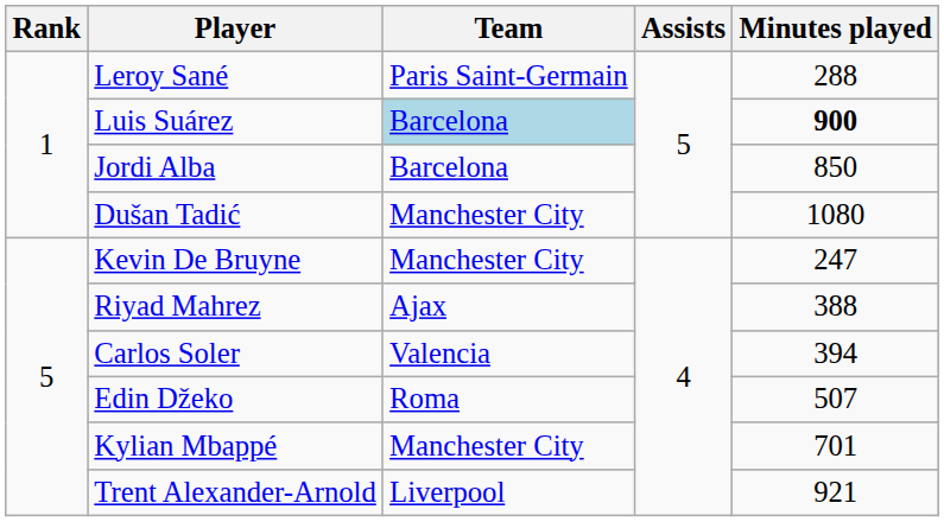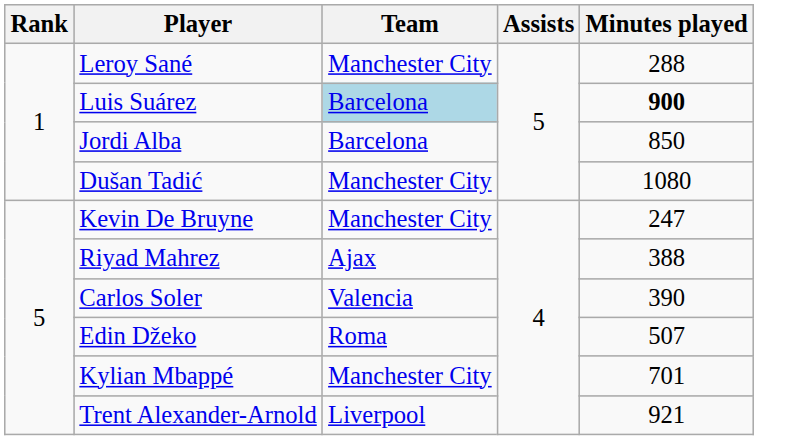 <table class="wikitable" style="text-align:center">
 <tr>
 <th>Rank</th>
 <th>Player</th>
 <th>Team</th>
 <th>Assists</th>
 <th>Minutes played</th>
 </tr>
 <tr>
 <td rowspan="4">1</td>
 <td align=left> <a href='#'>Leroy Sané</a></td>
-<td align=left> <a href='#'>Paris Saint-Germain</a></td>
+<td align=left> <a href='#'>Manchester City</a></td>
 <td rowspan="4">5</td>
 <td>288</td>
 </tr>
 <tr>
 <td align=left> <a href='#'>Luis Suárez</a></td>
 <td align=left style="background: lightblue;"> <a href='#'>Barcelona</a></td>
 <td><strong>900</strong></td>
 </tr>
 <tr>
 <td align=left> <a href='#'>Jordi Alba</a></td>
 <td align=left> <a href='#'>Barcelona</a></td>
 <td>850</td>
 </tr>
 <tr>
 <td align=left> <a href='#'>Dušan Tadić</a></td>
 <td align=left> <a href='#'>Manchester City</a></td>
 <td>1080</td>
 </tr>
 <tr>
 <td rowspan="6">5</td>
 <td align=left> <a href='#'>Kevin De Bruyne</a></td>
 <td align=left> <a href='#'>Manchester City</a></td>
 <td rowspan="6">4</td>
 <td>247</td>
 </tr>
 <tr>
 <td align=left> <a href='#'>Riyad Mahrez</a></td>
 <td align=left> <a href='#'>Ajax</a></td>
 <td>388</td>
 </tr>
 <tr>
 <td align=left> <a href='#'>Carlos Soler</a></td>
 <td align=left> <a href='#'>Valencia</a></td>
-<td>394</td>
+<td>390</td>
 </tr>
 <tr>
 <td align=left> <a href='#'>Edin Džeko</a></td>
 <td align=left> <a href='#'>Roma</a></td>
 <td>507</td>
 </tr>
 <tr>
 <td align=left> <a href='#'>Kylian Mbappé</a></td>
 <td align=left> <a href='#'>Manchester City</a></td>
 <td>701</td>
 </tr>
 <tr>
 <td align=left> <a href='#'>Trent Alexander-Arnold</a></td>
 <td align=left> <a href='#'>Liverpool</a></td>
 <td>921</td>
 </tr>
 </table>
